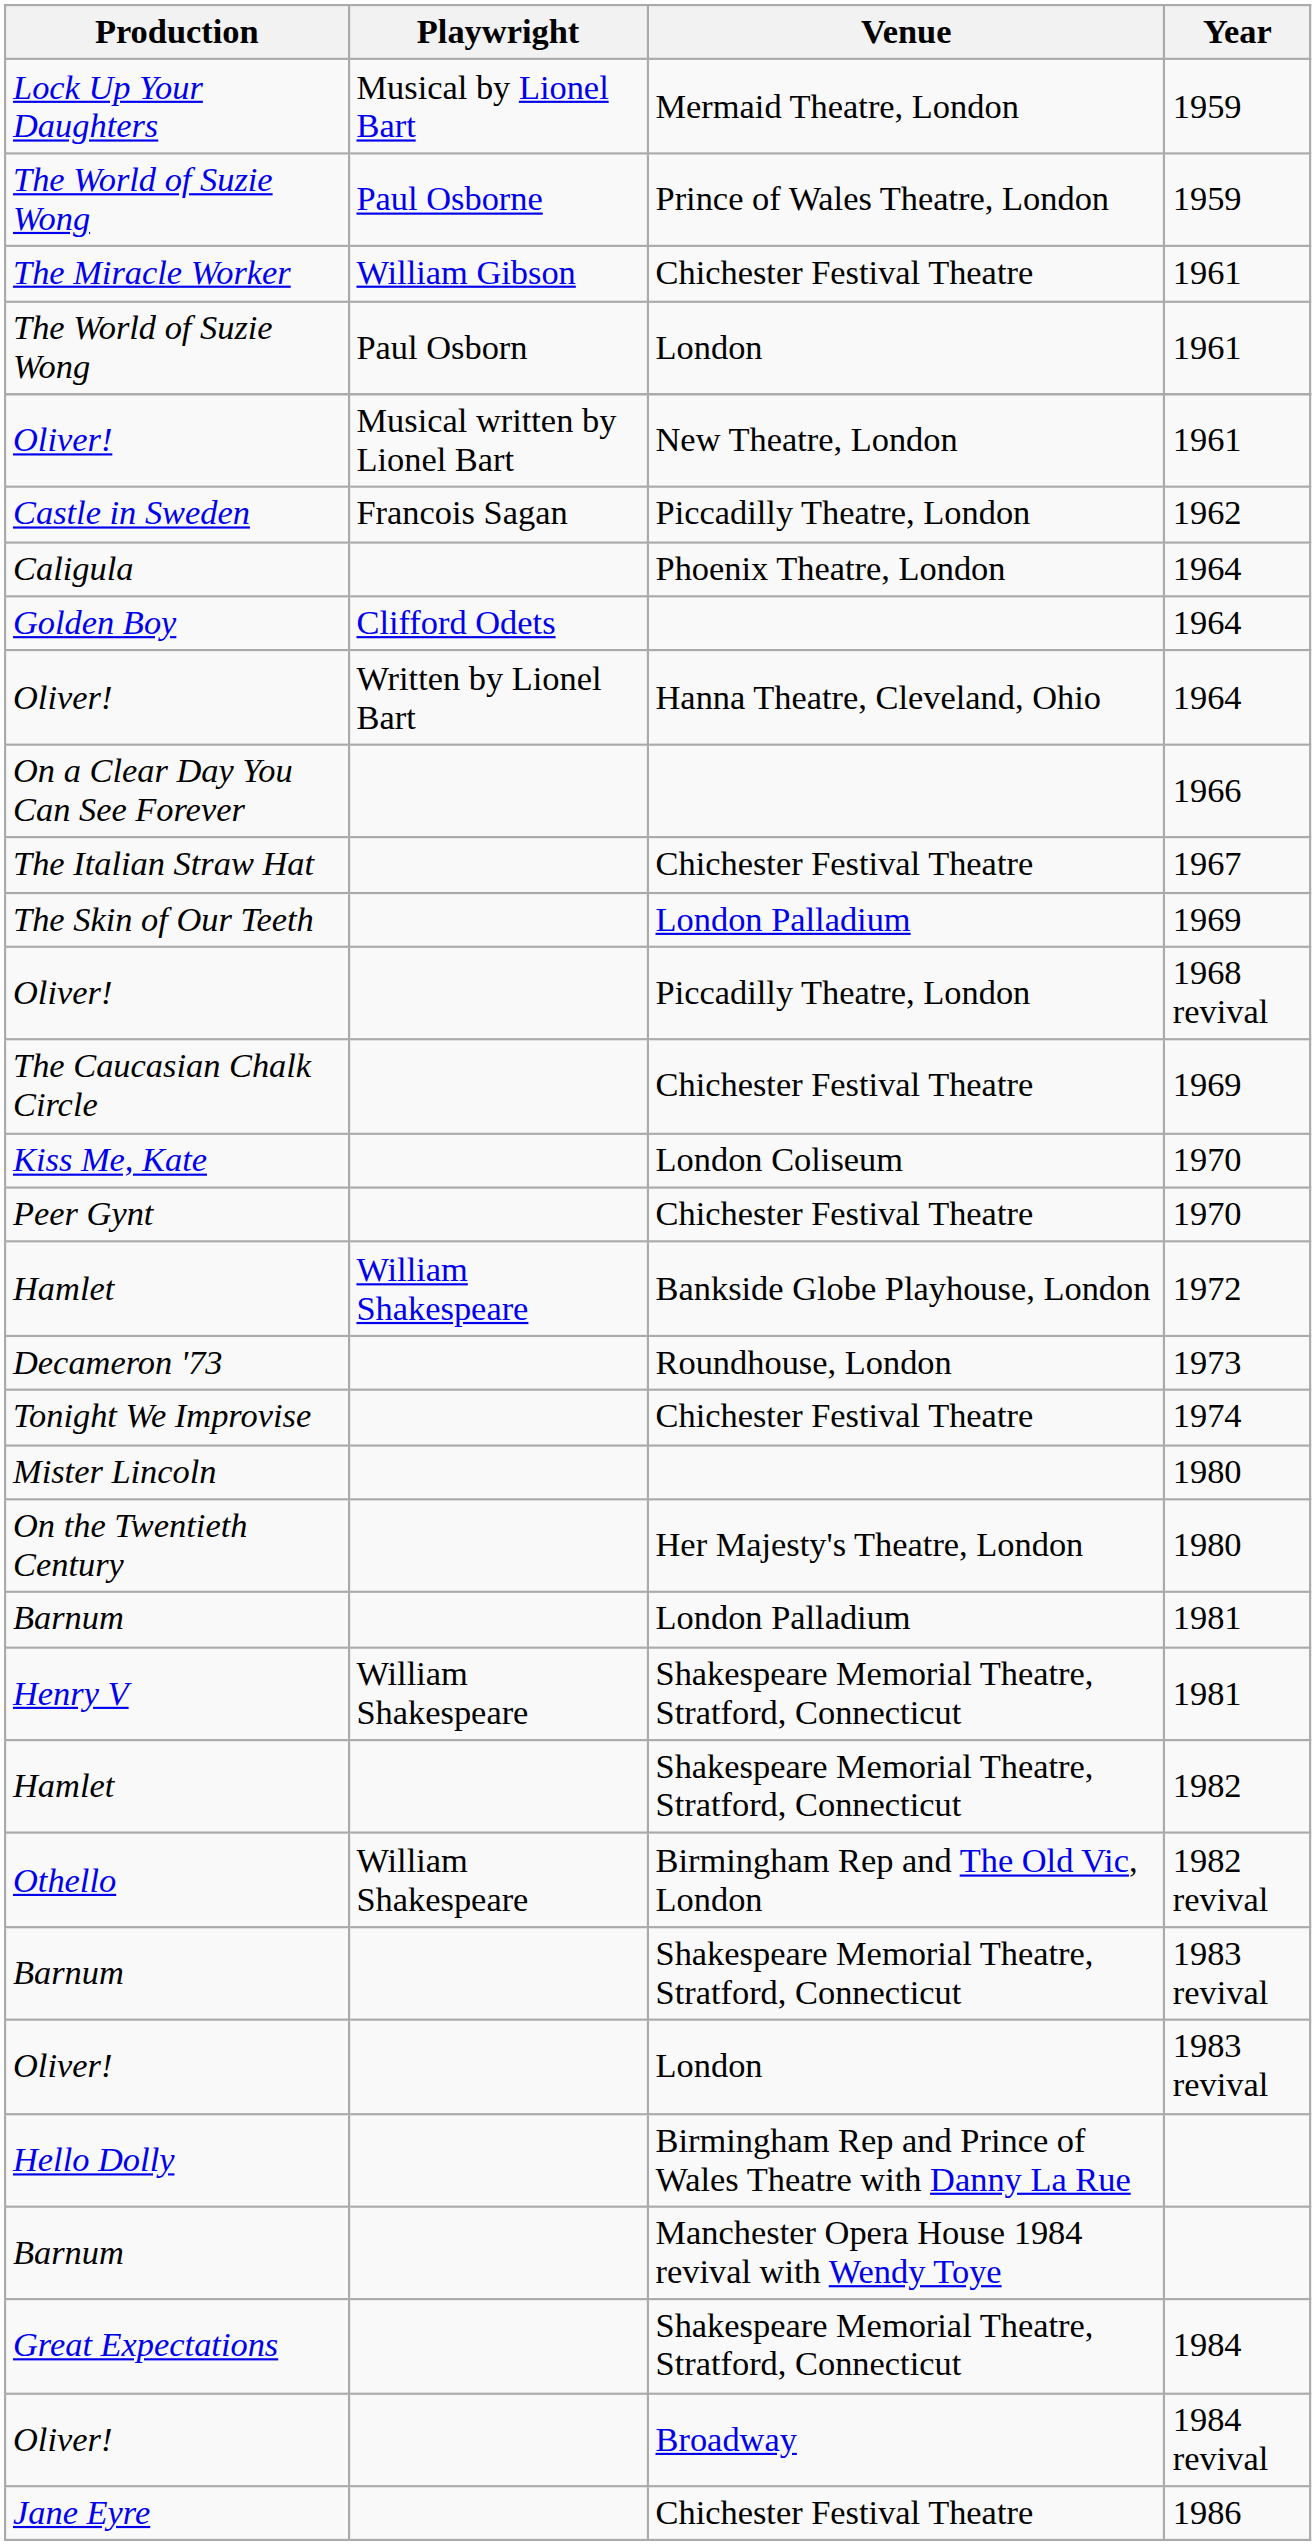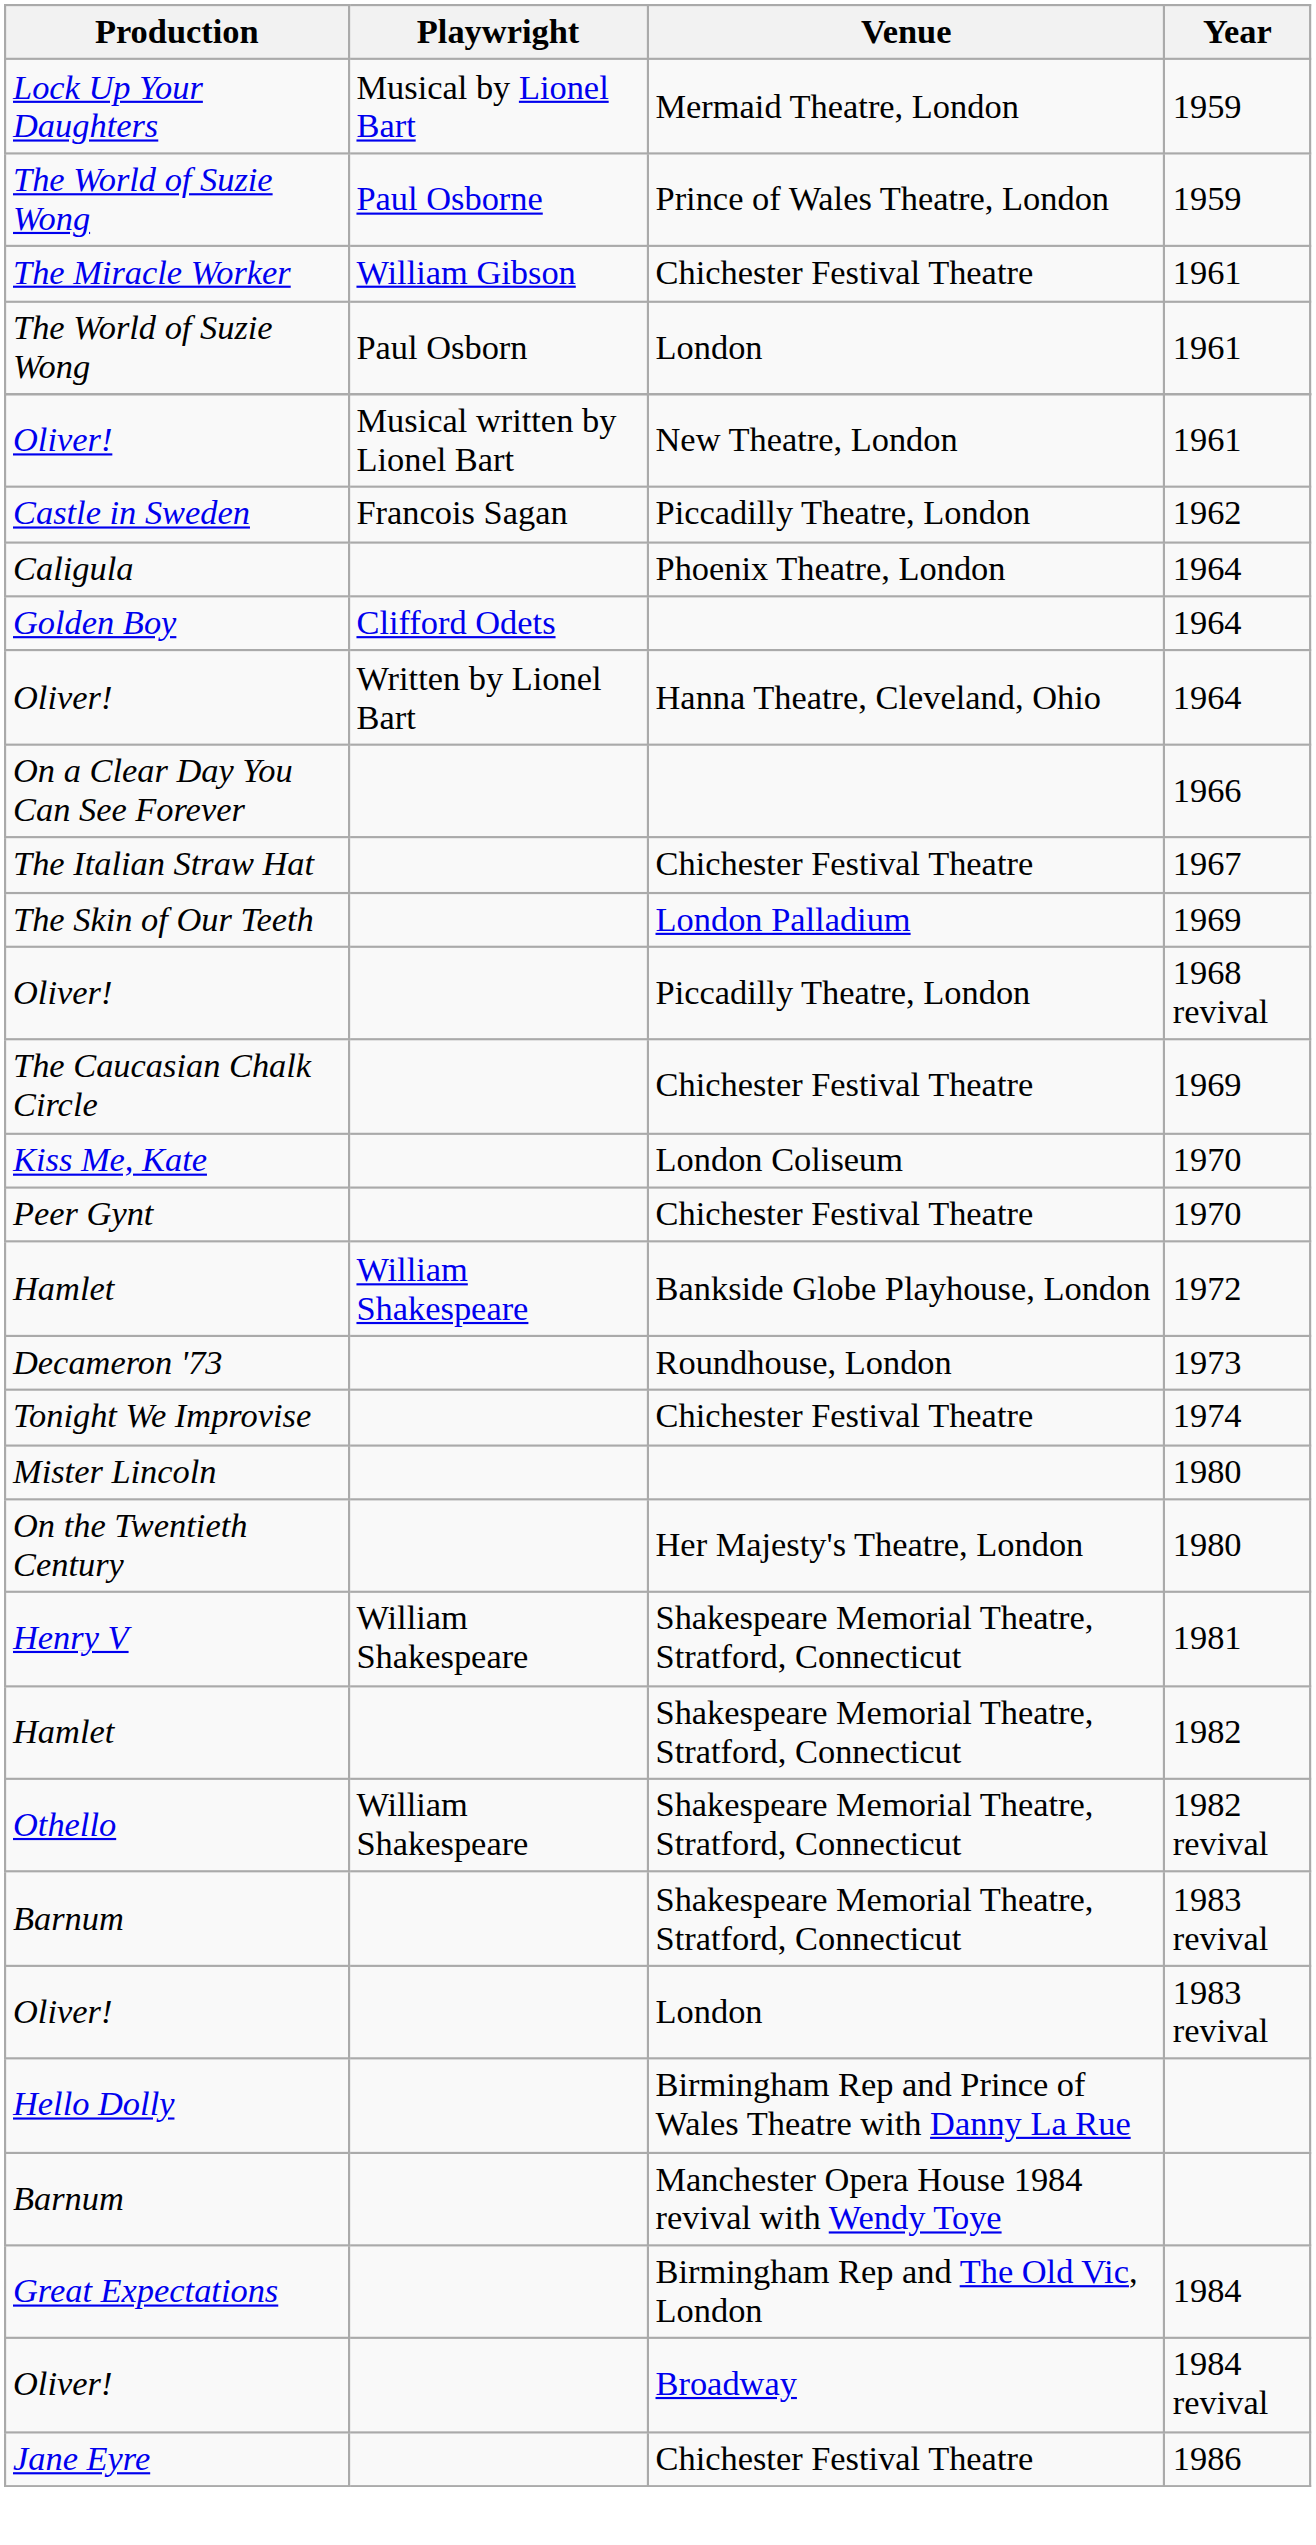 <table class="wikitable">
 <tr>
 <th>Production</th>
 <th>Playwright</th>
 <th>Venue</th>
 <th>Year</th>
 </tr>
 <tr>
 <td><em><a href='#'>Lock Up Your Daughters</a></em></td>
 <td>Musical by <a href='#'>Lionel Bart</a></td>
 <td>Mermaid Theatre, London</td>
 <td>1959</td>
 </tr>
 <tr>
 <td><em><a href='#'>The World of Suzie Wong</a></em></td>
 <td><a href='#'>Paul Osborne</a></td>
 <td>Prince of Wales Theatre, London</td>
 <td>1959</td>
 </tr>
 <tr>
 <td><em><a href='#'>The Miracle Worker</a></em></td>
 <td><a href='#'>William Gibson</a></td>
 <td>Chichester Festival Theatre</td>
 <td>1961</td>
 </tr>
 <tr>
 <td><em>The World of Suzie Wong</em></td>
 <td>Paul Osborn</td>
 <td>London</td>
 <td>1961</td>
 </tr>
 <tr>
 </tr>
 <tr>
 <td><em><a href='#'>Oliver!</a></em></td>
 <td>Musical written by Lionel Bart</td>
 <td>New Theatre, London</td>
 <td>1961</td>
 </tr>
 <tr>
 <td><em><a href='#'>Castle in Sweden</a></em></td>
 <td>Francois Sagan</td>
 <td>Piccadilly Theatre, London</td>
 <td>1962</td>
 </tr>
 <tr>
 <td><em>Caligula</em></td>
 <td></td>
 <td>Phoenix Theatre, London</td>
 <td>1964</td>
 </tr>
 <tr>
 <td><em><a href='#'>Golden Boy</a></em></td>
 <td><a href='#'>Clifford Odets</a></td>
 <td></td>
 <td>1964</td>
 </tr>
 <tr>
 <td><em>Oliver!</em></td>
 <td>Written by Lionel Bart</td>
 <td>Hanna Theatre, Cleveland, Ohio</td>
 <td>1964</td>
 </tr>
 <tr>
 <td><em>On a Clear Day You Can See Forever</em></td>
 <td></td>
 <td></td>
 <td>1966</td>
 </tr>
 <tr>
 <td><em>The Italian Straw Hat</em></td>
 <td></td>
 <td>Chichester Festival Theatre</td>
 <td>1967</td>
 </tr>
 <tr>
 <td><em>The Skin of Our Teeth</em></td>
 <td></td>
 <td><a href='#'>London Palladium</a></td>
 <td>1969</td>
 </tr>
 <tr>
 <td><em>Oliver!</em></td>
 <td></td>
 <td>Piccadilly Theatre, London</td>
 <td>1968 revival</td>
 </tr>
 <tr>
 <td><em>The Caucasian Chalk Circle</em></td>
 <td></td>
 <td>Chichester Festival Theatre</td>
 <td>1969</td>
 </tr>
 <tr>
 <td><em><a href='#'>Kiss Me, Kate</a></em></td>
 <td></td>
 <td>London Coliseum</td>
 <td>1970</td>
 </tr>
 <tr>
 <td><em>Peer Gynt</em></td>
 <td></td>
 <td>Chichester Festival Theatre</td>
 <td>1970</td>
 </tr>
 <tr>
 <td><em>Hamlet</em></td>
 <td><a href='#'>William Shakespeare</a></td>
 <td>Bankside Globe Playhouse, London</td>
 <td>1972</td>
 </tr>
 <tr>
 <td><em>Decameron '73</em></td>
 <td></td>
 <td>Roundhouse, London</td>
 <td>1973</td>
 </tr>
 <tr>
 <td><em>Tonight We Improvise</em></td>
 <td></td>
 <td>Chichester Festival Theatre</td>
 <td>1974</td>
 </tr>
 <tr>
 <td><em>Mister Lincoln</em></td>
 <td></td>
 <td></td>
 <td>1980</td>
 </tr>
 <tr>
 <td><em>On the Twentieth Century</em></td>
 <td></td>
 <td>Her Majesty's Theatre, London</td>
 <td>1980</td>
 </tr>
 <tr>
-<td><em>Barnum</em></td>
-<td></td>
-<td>London Palladium</td>
-<td>1981</td>
-</tr>
-<tr>
 <td><em><a href='#'>Henry V</a></em></td>
 <td>William Shakespeare</td>
 <td>Shakespeare Memorial Theatre, Stratford, Connecticut</td>
 <td>1981</td>
 </tr>
 <tr>
 <td><em>Hamlet</em></td>
 <td></td>
 <td>Shakespeare Memorial Theatre, Stratford, Connecticut</td>
 <td>1982</td>
 </tr>
 <tr>
 <td><em><a href='#'>Othello</a></em></td>
 <td>William Shakespeare</td>
-<td>Birmingham Rep and <a href='#'>The Old Vic</a>, London</td>
+<td>Shakespeare Memorial Theatre, Stratford, Connecticut</td>
 <td>1982 revival</td>
 </tr>
 <tr>
 <td><em>Barnum</em></td>
 <td></td>
 <td>Shakespeare Memorial Theatre, Stratford, Connecticut</td>
 <td>1983 revival</td>
 </tr>
 <tr>
 <td><em>Oliver!</em></td>
 <td></td>
 <td>London</td>
 <td>1983 revival</td>
 </tr>
 <tr>
 <td><em><a href='#'>Hello Dolly</a></em></td>
 <td></td>
 <td>Birmingham Rep and Prince of Wales Theatre with <a href='#'>Danny La Rue</a></td>
 </tr>
 <tr>
 <td><em>Barnum</em></td>
 <td></td>
 <td>Manchester Opera House 1984 revival with <a href='#'>Wendy Toye</a></td>
 <td></td>
 </tr>
 <tr>
 <td><em><a href='#'>Great Expectations</a></em></td>
 <td></td>
-<td>Shakespeare Memorial Theatre, Stratford, Connecticut</td>
+<td>Birmingham Rep and <a href='#'>The Old Vic</a>, London</td>
 <td>1984</td>
 </tr>
 <tr>
 <td><em>Oliver!</em></td>
 <td></td>
 <td><a href='#'>Broadway</a></td>
 <td>1984 revival</td>
 </tr>
 <tr>
 <td><em><a href='#'>Jane Eyre</a></em></td>
 <td></td>
 <td>Chichester Festival Theatre</td>
 <td>1986</td>
 </tr>
 </table>
